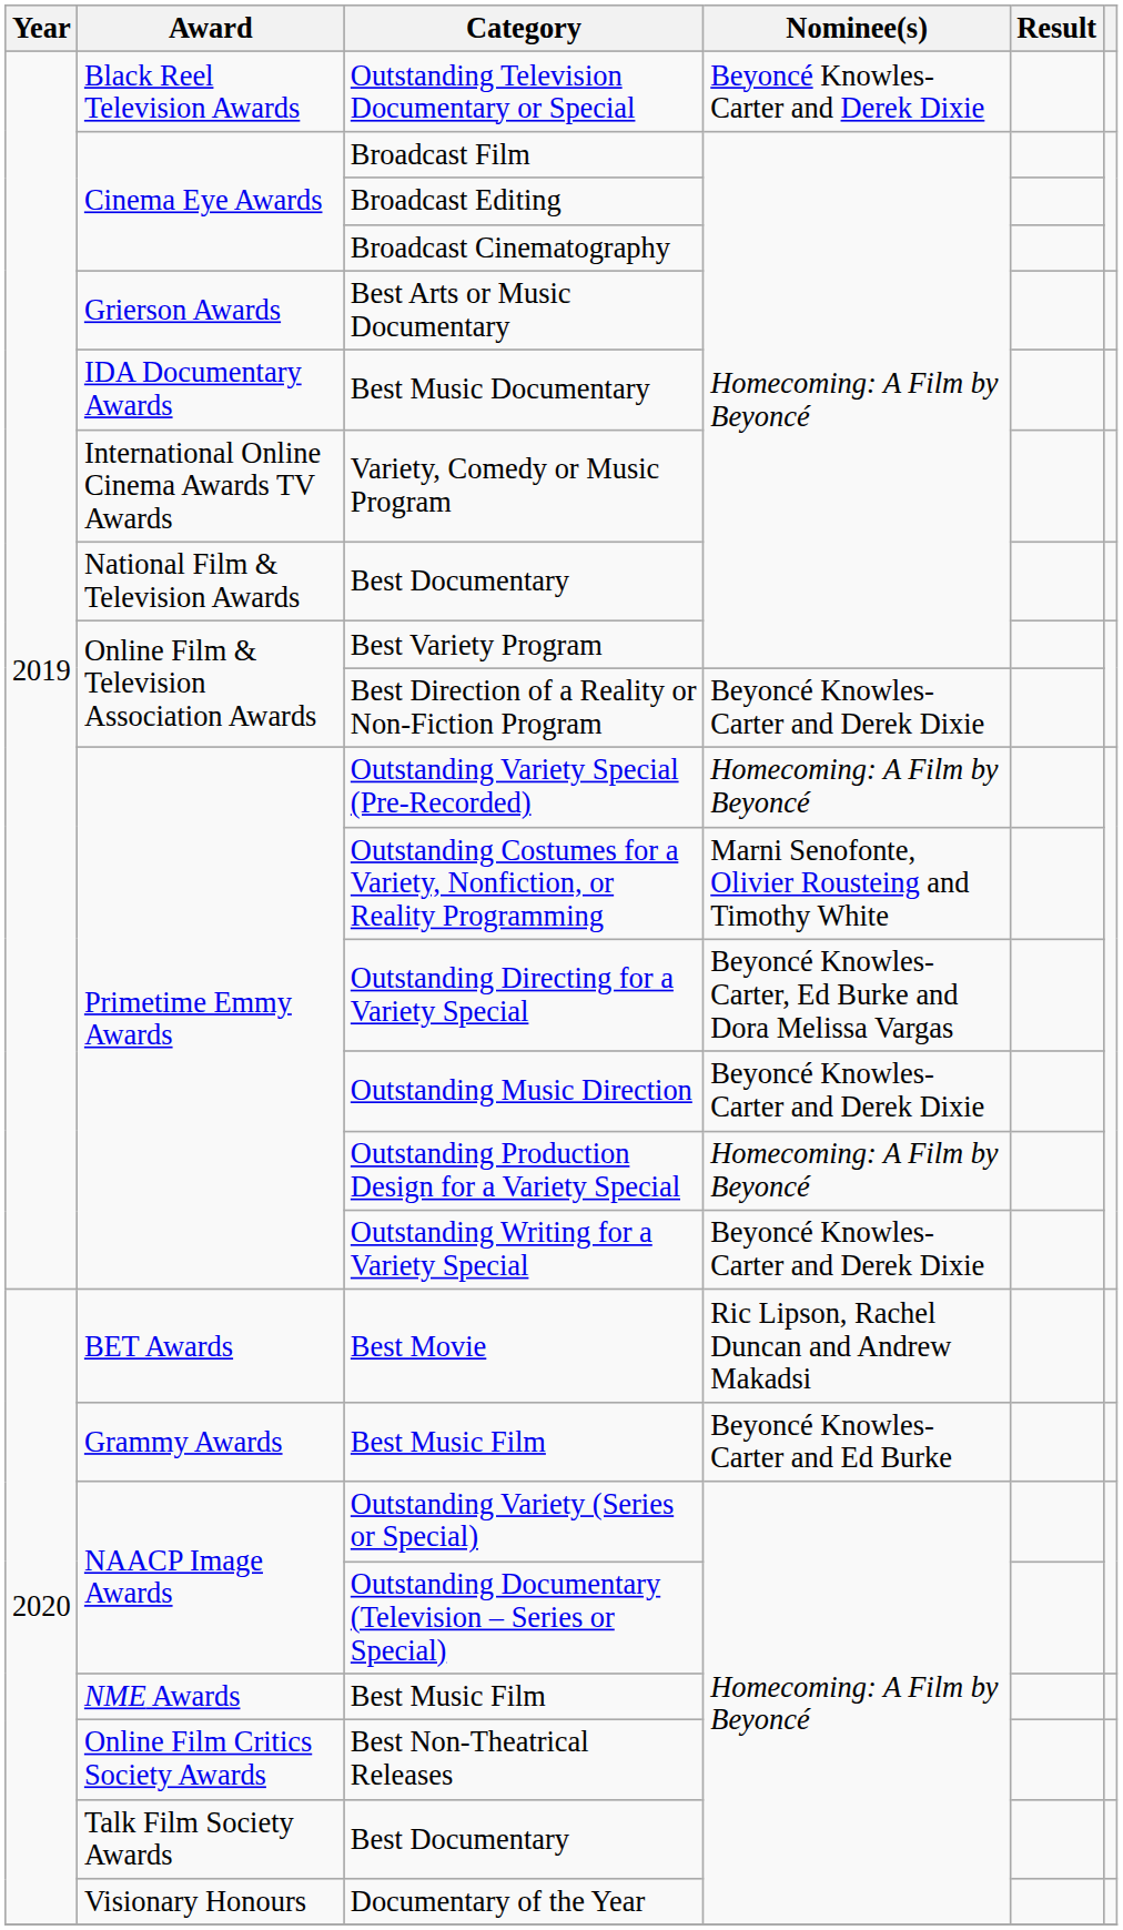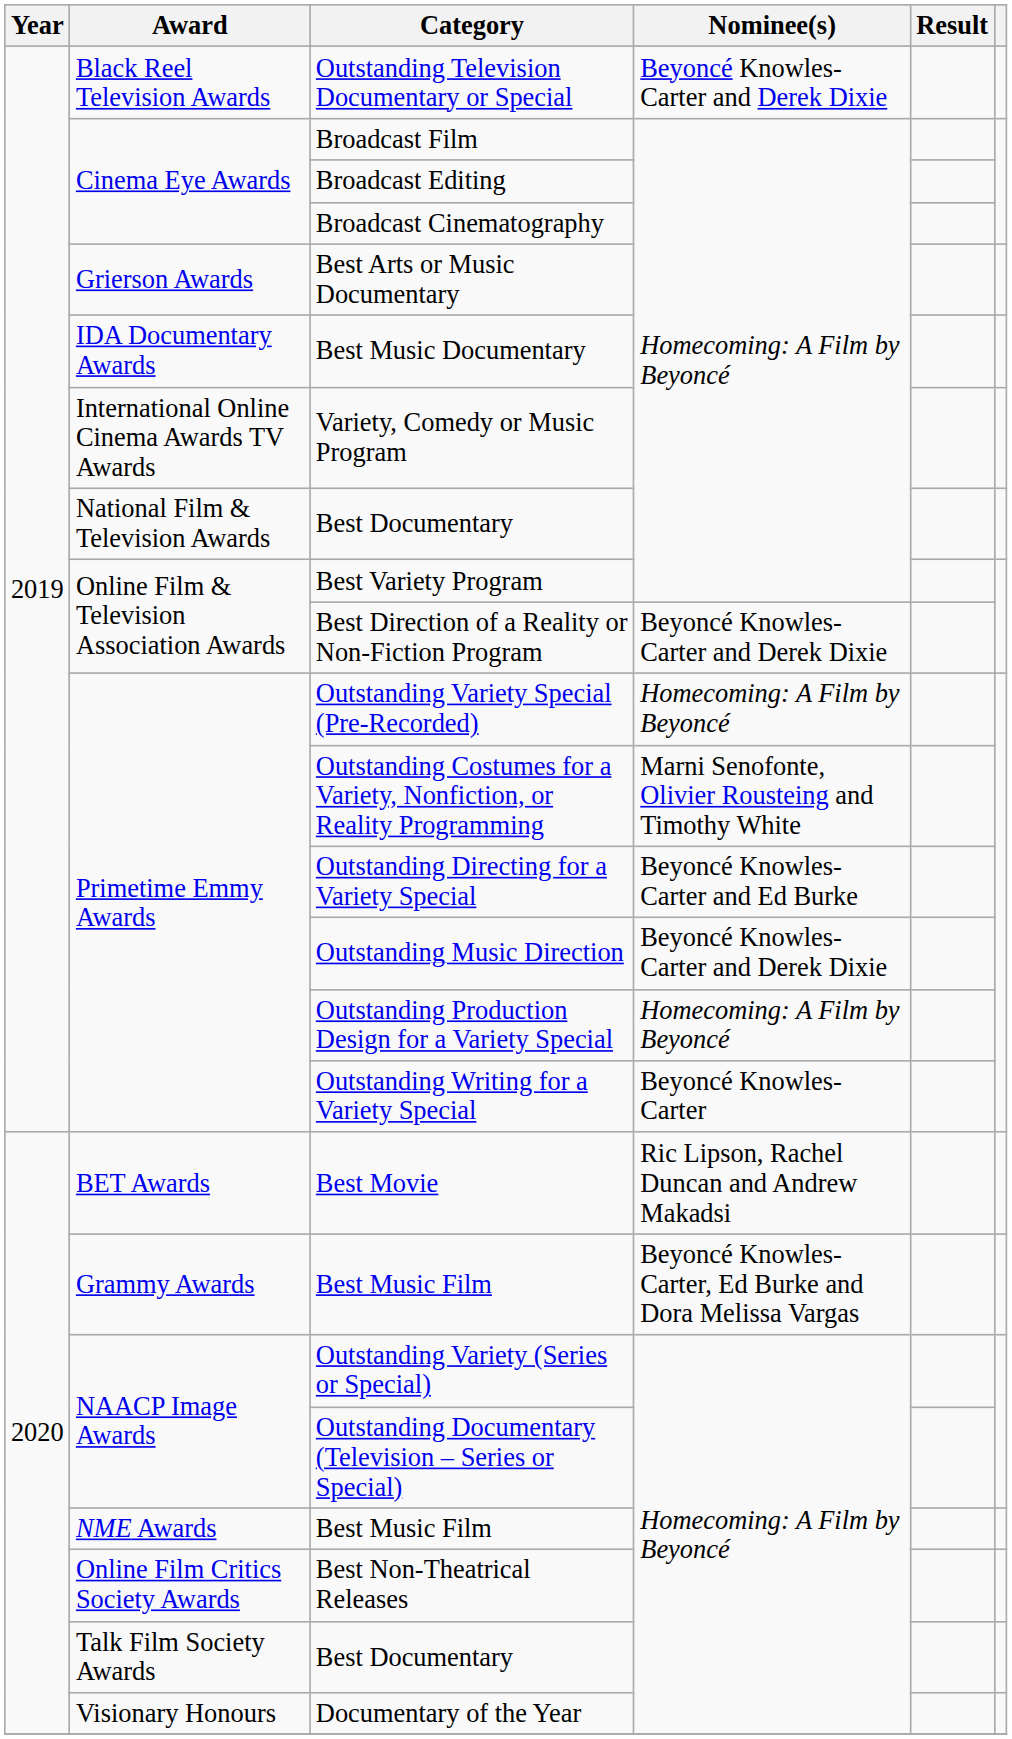 <table class="wikitable sortable">
 <tr>
 <th scope="col">Year</th>
 <th scope="col">Award</th>
 <th scope="col">Category</th>
 <th scope="col">Nominee(s)</th>
 <th scope="col">Result</th>
 <th scope="col" class="unsortable"></th>
 </tr>
 <tr>
 <td rowspan="16" style="text-align:center;">2019</td>
 <td><a href='#'>Black Reel Television Awards</a></td>
 <td><a href='#'>Outstanding Television Documentary or Special</a></td>
 <td><a href='#'>Beyoncé</a> Knowles-Carter and <a href='#'>Derek Dixie</a></td>
 <td></td>
 <td align="center"></td>
 </tr>
 <tr>
 <td rowspan="3"><a href='#'>Cinema Eye Awards</a></td>
 <td>Broadcast Film</td>
 <td rowspan="8"><em>Homecoming: A Film by Beyoncé</em></td>
 <td></td>
 <td rowspan="3" align="center"></td>
 </tr>
 <tr>
 <td>Broadcast Editing</td>
 <td></td>
 </tr>
 <tr>
 <td>Broadcast Cinematography</td>
 <td></td>
 </tr>
 <tr>
 <td><a href='#'>Grierson Awards</a></td>
 <td>Best Arts or Music Documentary</td>
 <td></td>
 <td align="center"></td>
 </tr>
 <tr>
 <td><a href='#'>IDA Documentary Awards</a></td>
 <td>Best Music Documentary</td>
 <td></td>
 <td></td>
 </tr>
 <tr>
 <td>International Online Cinema Awards TV Awards</td>
 <td>Variety, Comedy or Music Program</td>
 <td></td>
 <td align="center"></td>
 </tr>
 <tr>
 <td rowspan="1">National Film & Television Awards</td>
 <td>Best Documentary</td>
 <td></td>
 <td rowspan="1"></td>
 </tr>
 <tr>
 <td rowspan="2">Online Film & Television Association Awards</td>
 <td>Best Variety Program</td>
 <td></td>
 <td rowspan="2"></td>
 </tr>
 <tr>
 <td>Best Direction of a Reality or Non-Fiction Program</td>
 <td>Beyoncé Knowles-Carter and Derek Dixie</td>
 <td></td>
 </tr>
 <tr>
 <td rowspan="6"><a href='#'>Primetime Emmy Awards</a></td>
 <td><a href='#'>Outstanding Variety Special (Pre-Recorded)</a></td>
 <td><em>Homecoming: A Film by Beyoncé</em></td>
 <td></td>
 <td align="center" rowspan="6"></td>
 </tr>
 <tr>
 <td><a href='#'>Outstanding Costumes for a Variety, Nonfiction, or Reality Programming</a></td>
 <td>Marni Senofonte, <a href='#'>Olivier Rousteing</a> and Timothy White</td>
 <td></td>
 </tr>
 <tr>
 <td><a href='#'>Outstanding Directing for a Variety Special</a></td>
-<td>Beyoncé Knowles-Carter, Ed Burke and Dora Melissa Vargas</td>
+<td>Beyoncé Knowles-Carter and Ed Burke</td>
 <td></td>
 </tr>
 <tr>
 <td><a href='#'>Outstanding Music Direction</a></td>
 <td>Beyoncé Knowles-Carter and Derek Dixie</td>
 <td></td>
 </tr>
 <tr>
 <td><a href='#'>Outstanding Production Design for a Variety Special</a></td>
 <td><em>Homecoming: A Film by Beyoncé</em></td>
 <td></td>
 </tr>
 <tr>
 <td><a href='#'>Outstanding Writing for a Variety Special</a></td>
-<td>Beyoncé Knowles-Carter and Derek Dixie</td>
+<td>Beyoncé Knowles-Carter</td>
 <td></td>
 </tr>
 <tr>
 <td rowspan="8" style="text-align:center;">2020</td>
 <td><a href='#'>BET Awards</a></td>
 <td><a href='#'>Best Movie</a></td>
 <td>Ric Lipson, Rachel Duncan and Andrew Makadsi</td>
 <td></td>
 <td style="text-align:center;"></td>
 </tr>
 <tr>
 <td><a href='#'>Grammy Awards</a></td>
 <td><a href='#'>Best Music Film</a></td>
-<td>Beyoncé Knowles-Carter and Ed Burke</td>
+<td>Beyoncé Knowles-Carter, Ed Burke and Dora Melissa Vargas</td>
 <td></td>
 <td></td>
 </tr>
 <tr>
 <td rowspan="2"><a href='#'>NAACP Image Awards</a></td>
 <td><a href='#'>Outstanding Variety (Series or Special)</a></td>
 <td rowspan="6"><em>Homecoming: A Film by Beyoncé</em></td>
 <td></td>
 <td rowspan="2"></td>
 </tr>
 <tr>
 <td><a href='#'>Outstanding Documentary (Television – Series or Special)</a></td>
 <td></td>
 </tr>
 <tr>
 <td><a href='#'><em>NME</em> Awards</a></td>
 <td>Best Music Film</td>
 <td></td>
 <td></td>
 </tr>
 <tr>
 <td><a href='#'>Online Film Critics Society Awards</a></td>
 <td>Best Non-Theatrical Releases</td>
 <td></td>
 <td></td>
 </tr>
 <tr>
 <td>Talk Film Society Awards</td>
 <td>Best Documentary</td>
 <td></td>
 <td></td>
 </tr>
 <tr>
 <td>Visionary Honours</td>
 <td>Documentary of the Year</td>
 <td></td>
 <td></td>
 </tr>
 <tr>
 </tr>
 </table>
